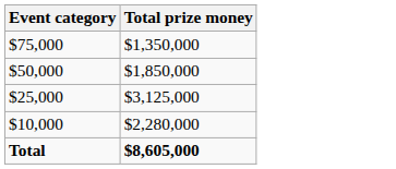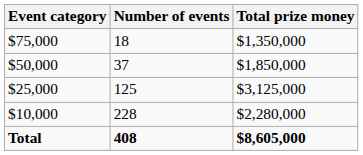 <table class="wikitable">
 <tr>
 <th>Event category</th>
+<th>Number of events</th>
 <th>Total prize money</th>
 </tr>
 <tr>
 <td>$75,000</td>
+<td>18</td>
 <td>$1,350,000</td>
 </tr>
 <tr>
 <td>$50,000</td>
+<td>37</td>
 <td>$1,850,000</td>
 </tr>
 <tr>
 <td>$25,000</td>
+<td>125</td>
 <td>$3,125,000</td>
 </tr>
 <tr>
 <td>$10,000</td>
+<td>228</td>
 <td>$2,280,000</td>
 </tr>
 <tr>
 <td><strong>Total</strong></td>
+<td><strong>408</strong></td>
 <td><strong>$8,605,000</strong></td>
 </tr>
 </table>
